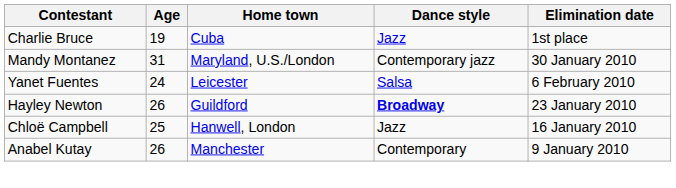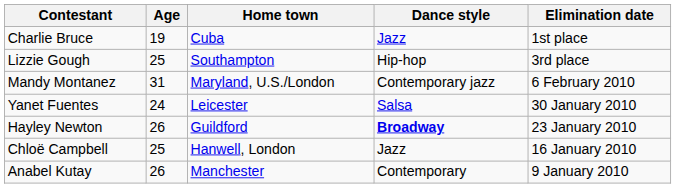 <table class="wikitable" style="width:60%;">
 <tr>
 <th>Contestant</th>
 <th>Age</th>
 <th>Home town</th>
 <th>Dance style</th>
 <th>Elimination date</th>
 </tr>
 <tr>
 <td>Charlie Bruce</td>
 <td>19</td>
 <td><a href='#'>Cuba</a></td>
 <td><a href='#'>Jazz</a></td>
 <td>1st place</td>
 </tr>
 <tr>
+<td>Lizzie Gough</td>
+<td>25</td>
+<td><a href='#'>Southampton</a></td>
+<td>Hip-hop</td>
+<td>3rd place</td>
+</tr>
+<tr>
 <td>Mandy Montanez</td>
 <td>31</td>
 <td><a href='#'>Maryland</a>, U.S./London</td>
 <td>Contemporary jazz</td>
-<td>30 January 2010</td>
+<td>6 February 2010</td>
 </tr>
 <tr>
 <td>Yanet Fuentes</td>
 <td>24</td>
 <td><a href='#'>Leicester</a></td>
 <td><a href='#'>Salsa</a></td>
-<td>6 February 2010</td>
+<td>30 January 2010</td>
 </tr>
 <tr>
 <td>Hayley Newton</td>
 <td>26</td>
 <td><a href='#'>Guildford</a></td>
 <td><strong><a href='#'>Broadway</a></strong></td>
 <td>23 January 2010</td>
 </tr>
 <tr>
 <td>Chloë Campbell</td>
 <td>25</td>
 <td><a href='#'>Hanwell</a>, London</td>
 <td>Jazz</td>
 <td>16 January 2010</td>
 </tr>
 <tr>
 <td>Anabel Kutay</td>
 <td>26</td>
 <td><a href='#'>Manchester</a></td>
 <td>Contemporary</td>
 <td>9 January 2010</td>
 </tr>
 </table>
